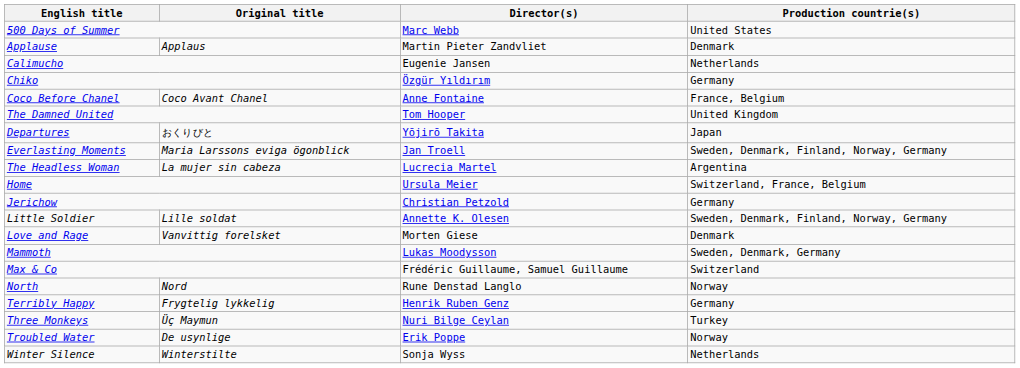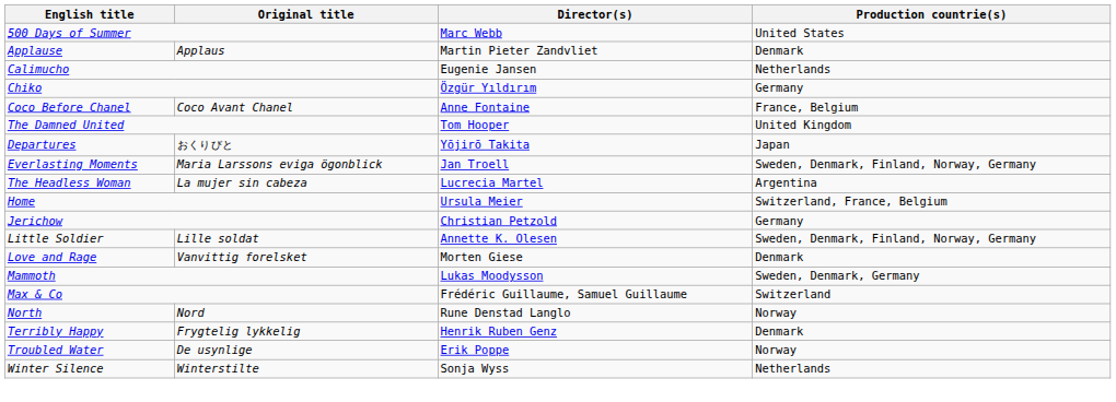 <table class="sortable wikitable" style="width:100%; margin-bottom:4px">
 <tr>
 <th>English title</th>
 <th>Original title</th>
 <th>Director(s)</th>
 <th>Production countrie(s)</th>
 </tr>
 <tr>
 <td colspan="2"><em><a href='#'>500 Days of Summer</a></em></td>
 <td><a href='#'>Marc Webb</a></td>
 <td>United States</td>
 </tr>
 <tr>
 <td><em><a href='#'>Applause</a></em></td>
 <td><em>Applaus</em></td>
 <td>Martin Pieter Zandvliet</td>
 <td>Denmark</td>
 </tr>
 <tr>
 <td colspan="2"><em><a href='#'>Calimucho</a></em></td>
 <td>Eugenie Jansen</td>
 <td>Netherlands</td>
 </tr>
 <tr>
 <td colspan="2"><em><a href='#'>Chiko</a></em></td>
 <td><a href='#'>Özgür Yıldırım</a></td>
 <td>Germany</td>
 </tr>
 <tr>
 <td><em><a href='#'>Coco Before Chanel</a></em></td>
 <td><em>Coco Avant Chanel</em></td>
 <td><a href='#'>Anne Fontaine</a></td>
 <td>France, Belgium</td>
 </tr>
 <tr>
 <td colspan="2"><em><a href='#'>The Damned United</a></em></td>
 <td><a href='#'>Tom Hooper</a></td>
 <td>United Kingdom</td>
 </tr>
 <tr>
 <td><em><a href='#'>Departures</a></em></td>
 <td>おくりびと</td>
 <td><a href='#'>Yōjirō Takita</a></td>
 <td>Japan</td>
 </tr>
 <tr>
 <td><em><a href='#'>Everlasting Moments</a></em></td>
 <td><em>Maria Larssons eviga ögonblick</em></td>
 <td><a href='#'>Jan Troell</a></td>
 <td>Sweden, Denmark, Finland, Norway, Germany</td>
 </tr>
 <tr>
 <td><em><a href='#'>The Headless Woman</a></em></td>
 <td><em>La mujer sin cabeza</em></td>
 <td><a href='#'>Lucrecia Martel</a></td>
 <td>Argentina</td>
 </tr>
 <tr>
 <td colspan="2"><em><a href='#'>Home</a></em></td>
 <td><a href='#'>Ursula Meier</a></td>
 <td>Switzerland, France, Belgium</td>
 </tr>
 <tr>
 <td colspan="2"><em><a href='#'>Jerichow</a></em></td>
 <td><a href='#'>Christian Petzold</a></td>
 <td>Germany</td>
 </tr>
 <tr>
 <td><em>Little Soldier</em></td>
 <td><em>Lille soldat</em></td>
 <td><a href='#'>Annette K. Olesen</a></td>
 <td>Sweden, Denmark, Finland, Norway, Germany</td>
 </tr>
 <tr>
 <td><em><a href='#'>Love and Rage</a></em></td>
 <td><em>Vanvittig forelsket</em></td>
 <td>Morten Giese</td>
 <td>Denmark</td>
 </tr>
 <tr>
 <td colspan="2"><em><a href='#'>Mammoth</a></em></td>
 <td><a href='#'>Lukas Moodysson</a></td>
 <td>Sweden, Denmark, Germany</td>
 </tr>
 <tr>
 <td colspan="2"><em><a href='#'>Max & Co</a></em></td>
 <td>Frédéric Guillaume, Samuel Guillaume</td>
 <td>Switzerland</td>
 </tr>
 <tr>
 <td><em><a href='#'>North</a></em></td>
 <td><em>Nord</em></td>
 <td>Rune Denstad Langlo</td>
 <td>Norway</td>
 </tr>
 <tr>
 <td><em><a href='#'>Terribly Happy</a></em></td>
 <td><em>Frygtelig lykkelig</em></td>
 <td><a href='#'>Henrik Ruben Genz</a></td>
-<td>Germany</td>
-</tr>
-<tr>
-<td><em><a href='#'>Three Monkeys</a></em></td>
-<td><em>Üç Maymun</em></td>
-<td><a href='#'>Nuri Bilge Ceylan</a></td>
-<td>Turkey</td>
+<td>Denmark</td>
 </tr>
 <tr>
 <td><em><a href='#'>Troubled Water</a></em></td>
 <td><em>De usynlige</em></td>
 <td><a href='#'>Erik Poppe</a></td>
 <td>Norway</td>
 </tr>
 <tr>
 <td><em>Winter Silence</em></td>
 <td><em>Winterstilte</em></td>
 <td>Sonja Wyss</td>
 <td>Netherlands</td>
 </tr>
 </table>
